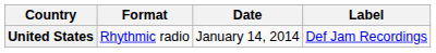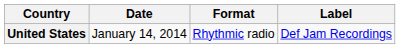 <table class="wikitable plainrowheaders">
 <tr>
 <th scope="col">Country</th>
+<th scope="col">Date</th>
 <th scope="col">Format</th>
-<th scope="col">Date</th>
 <th scope="col">Label</th>
 </tr>
 <tr>
 <th scope="row">United States</th>
+<td>January 14, 2014</td>
 <td><a href='#'>Rhythmic</a> radio</td>
-<td>January 14, 2014</td>
 <td><a href='#'>Def Jam Recordings</a></td>
 </tr>
 </table>
